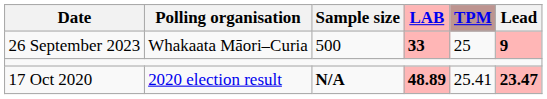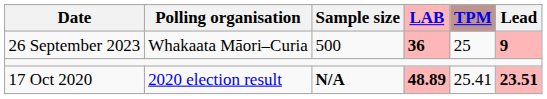 <table class="wikitable">
 <tr>
 <th>Date</th>
 <th>Polling organisation</th>
 <th>Sample size</th>
 <th style="background-color:#FFB6B6"><a href='#'>LAB</a></th>
 <th style="background-color:#BD9490"><a href='#'>TPM</a></th>
 <th>Lead</th>
 </tr>
 <tr>
 <td>26 September 2023</td>
 <td>Whakaata Māori–Curia</td>
 <td>500</td>
-<td style="background:#FFB6B6"><strong>33</strong></td>
+<td style="background:#FFB6B6"><strong>36</strong></td>
 <td>25</td>
 <td style="background:#FFB6B6"><strong>9</strong></td>
 </tr>
 <tr>
 <td colspan="9"></td>
 </tr>
 <tr>
 <td>17 Oct 2020</td>
 <td><a href='#'>2020 election result</a></td>
 <td><strong>N/A</strong></td>
 <td style="background-color:#FFB6B6;"><strong>48.89</strong></td>
 <td>25.41</td>
-<td style="background-color:#FFB6B6;"><strong>23.47</strong></td>
+<td style="background-color:#FFB6B6;"><strong>23.51</strong></td>
 </tr>
 </table>
